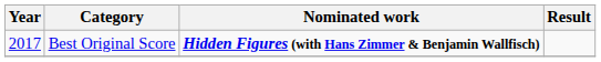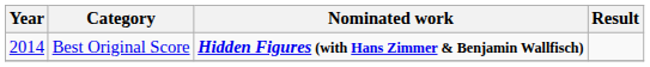 <table class="wikitable">
 <tr>
 <th>Year</th>
 <th>Category</th>
 <th>Nominated work</th>
 <th>Result</th>
 </tr>
 <tr>
-<td rowspan="1"><a href='#'>2017</a></td>
+<td rowspan="1"><a href='#'>2014</a></td>
 <td><a href='#'>Best Original Score</a></td>
 <td><strong><em><a href='#'>Hidden Figures</a></em><small> (with <a href='#'>Hans Zimmer</a> & Benjamin Wallfisch)</small></strong></td>
 <td></td>
 </tr>
 <tr>
 </tr>
 </table>
